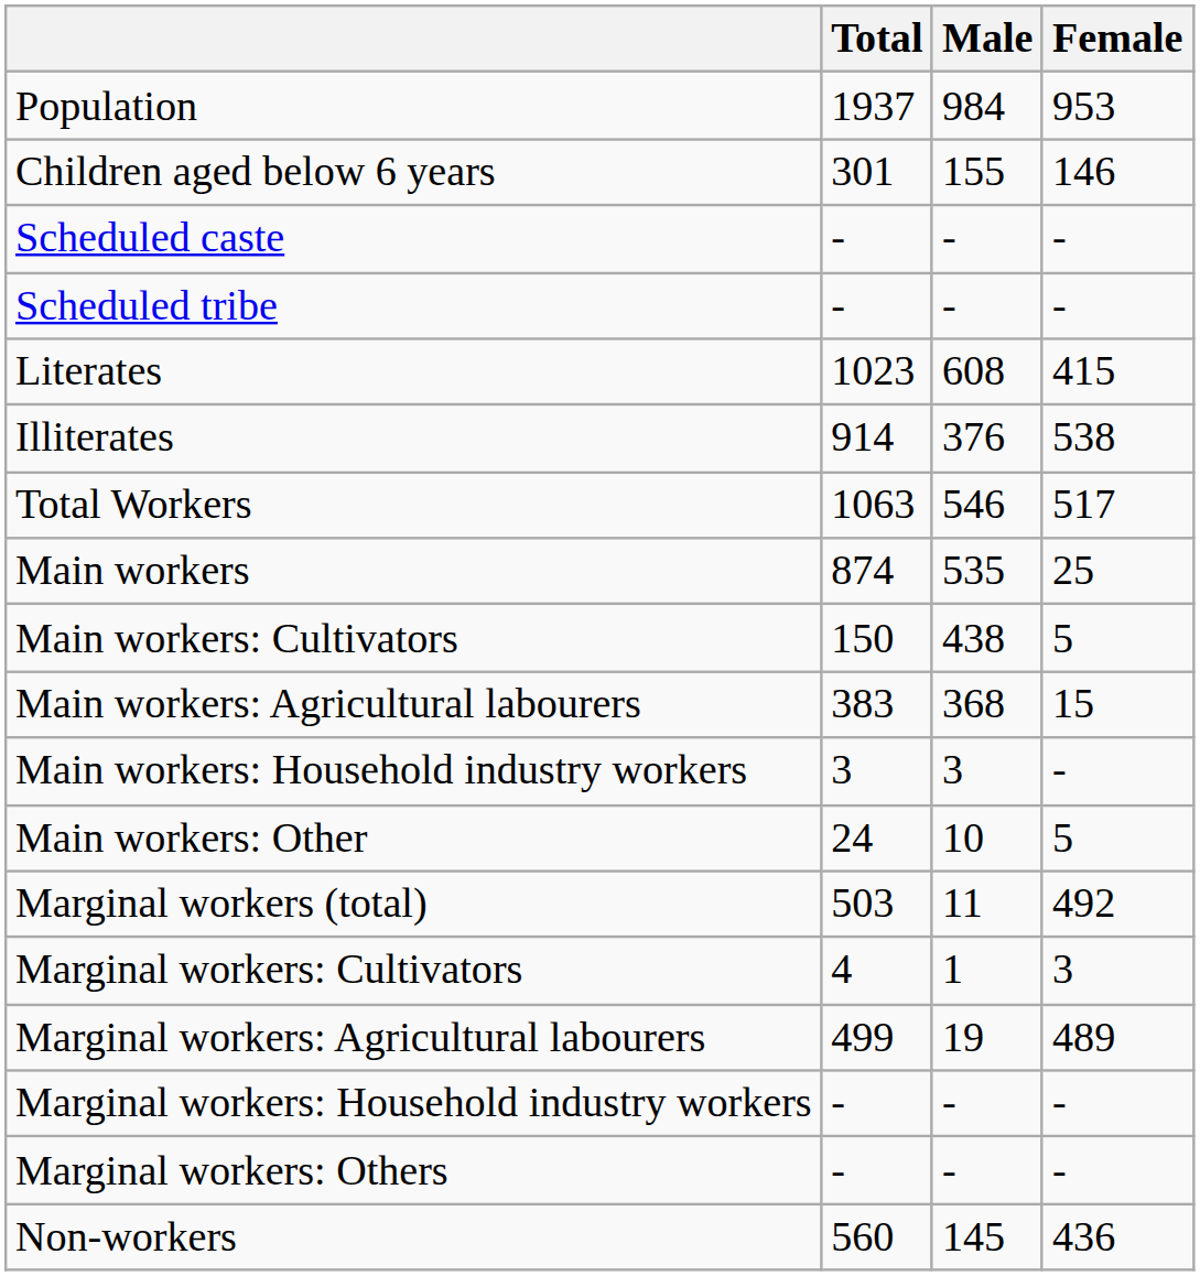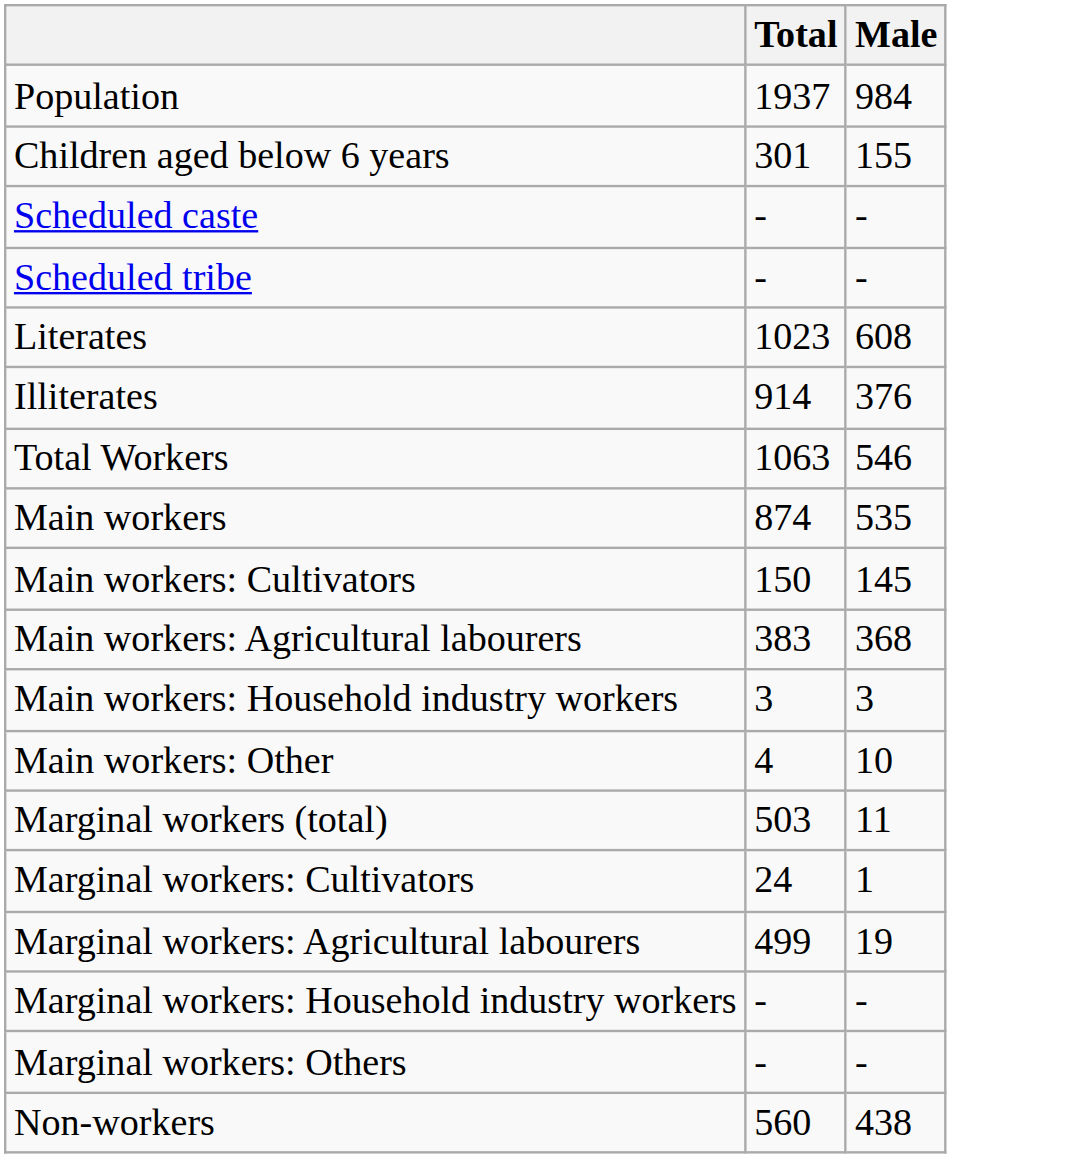 <table class="wikitable sortable">
 <tr>
 <th></th>
 <th>Total</th>
 <th>Male</th>
-<th>Female</th>
 </tr>
 <tr>
 <td>Population</td>
 <td>1937</td>
 <td>984</td>
-<td>953</td>
 </tr>
 <tr>
 <td>Children aged below 6 years</td>
 <td>301</td>
 <td>155</td>
-<td>146</td>
 </tr>
 <tr>
 <td><a href='#'>Scheduled caste</a></td>
-<td>-</td>
 <td>-</td>
 <td>-</td>
 </tr>
 <tr>
 <td><a href='#'>Scheduled tribe</a></td>
 <td>-</td>
 <td>-</td>
-<td>-</td>
 </tr>
 <tr>
 <td>Literates</td>
 <td>1023</td>
 <td>608</td>
-<td>415</td>
 </tr>
 <tr>
 <td>Illiterates</td>
 <td>914</td>
 <td>376</td>
-<td>538</td>
 </tr>
 <tr>
 <td>Total Workers</td>
 <td>1063</td>
 <td>546</td>
-<td>517</td>
 </tr>
 <tr>
 <td>Main workers</td>
 <td>874</td>
 <td>535</td>
-<td>25</td>
 </tr>
 <tr>
 <td>Main workers: Cultivators</td>
 <td>150</td>
-<td>438</td>
-<td>5</td>
+<td>145</td>
 </tr>
 <tr>
 <td>Main workers: Agricultural labourers</td>
 <td>383</td>
 <td>368</td>
-<td>15</td>
 </tr>
 <tr>
 <td>Main workers: Household industry workers</td>
 <td>3</td>
 <td>3</td>
-<td>-</td>
 </tr>
 <tr>
 <td>Main workers: Other</td>
-<td>24</td>
+<td>4</td>
 <td>10</td>
-<td>5</td>
 </tr>
 <tr>
 <td>Marginal workers (total)</td>
 <td>503</td>
 <td>11</td>
-<td>492</td>
 </tr>
 <tr>
 <td>Marginal workers: Cultivators</td>
-<td>4</td>
+<td>24</td>
 <td>1</td>
-<td>3</td>
 </tr>
 <tr>
 <td>Marginal workers: Agricultural labourers</td>
 <td>499</td>
 <td>19</td>
-<td>489</td>
 </tr>
 <tr>
 <td>Marginal workers: Household industry workers</td>
-<td>-</td>
 <td>-</td>
 <td>-</td>
 </tr>
 <tr>
 <td>Marginal workers: Others</td>
 <td>-</td>
 <td>-</td>
-<td>-</td>
 </tr>
 <tr>
 <td>Non-workers</td>
 <td>560</td>
-<td>145</td>
-<td>436</td>
+<td>438</td>
 </tr>
 </table>
